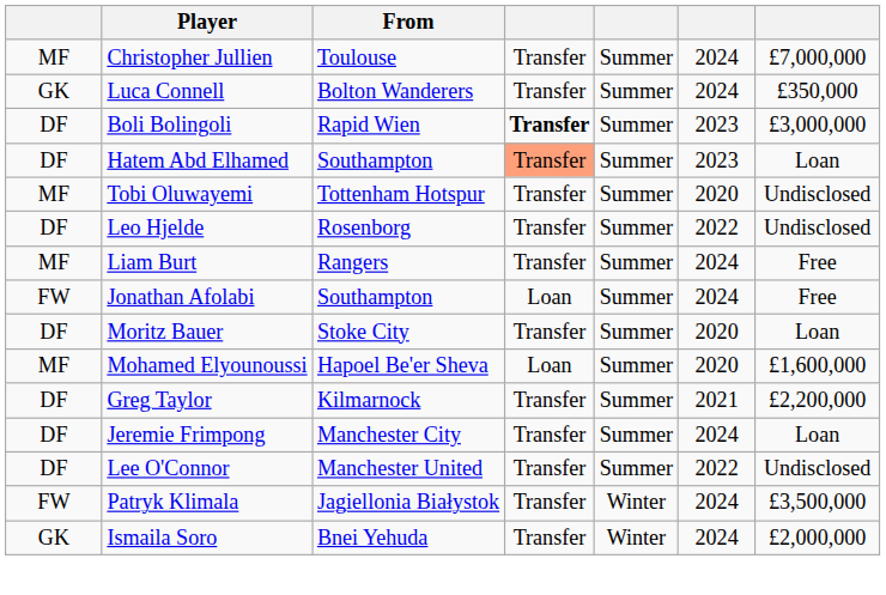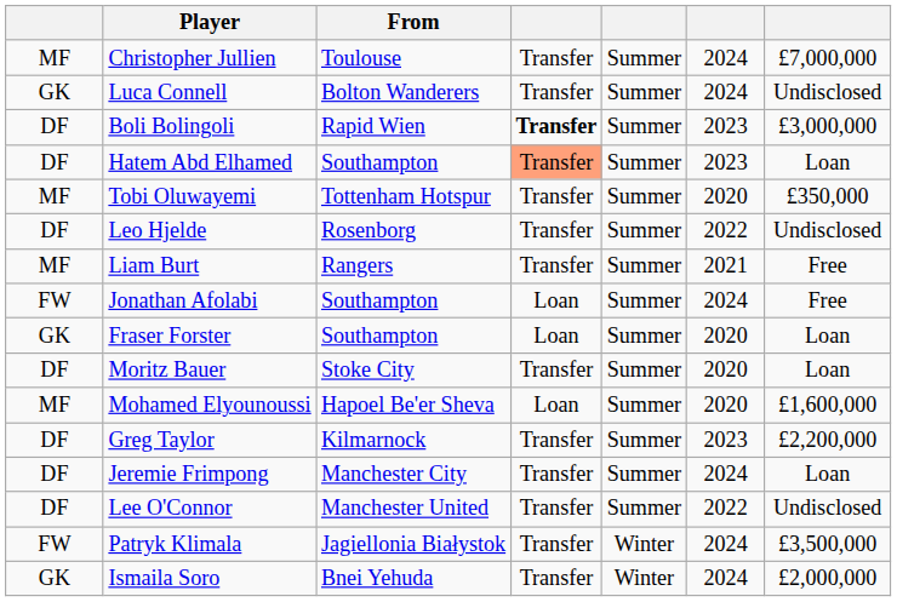 <table class="wikitable sortable" style="text-align:center;">
 <tr>
 <th style="width:64px;"></th>
 <th>Player</th>
 <th>From</th>
 <th></th>
 <th></th>
 <th style="width:50px;"></th>
 <th style="width:84px;"></th>
 </tr>
 <tr>
 <td>MF</td>
 <td align="left"> <a href='#'>Christopher Jullien</a></td>
 <td style="text-align:left"> <a href='#'>Toulouse</a></td>
 <td>Transfer</td>
 <td>Summer</td>
 <td>2024</td>
 <td>£7,000,000</td>
 </tr>
 <tr>
 <td>GK</td>
 <td align="left"> <a href='#'>Luca Connell</a></td>
 <td style="text-align:left"> <a href='#'>Bolton Wanderers</a></td>
 <td>Transfer</td>
 <td>Summer</td>
 <td>2024</td>
-<td>£350,000</td>
+<td>Undisclosed</td>
 </tr>
 <tr>
 <td>DF</td>
 <td align="left"> <a href='#'>Boli Bolingoli</a></td>
 <td style="text-align:left"> <a href='#'>Rapid Wien</a></td>
 <td><strong>Transfer</strong></td>
 <td>Summer</td>
 <td>2023</td>
 <td>£3,000,000</td>
 </tr>
 <tr>
 <td>DF</td>
 <td align="left"> <a href='#'>Hatem Abd Elhamed</a></td>
 <td style="text-align:left"> <a href='#'>Southampton</a></td>
 <td style="background: lightsalmon;">Transfer</td>
 <td>Summer</td>
 <td>2023</td>
 <td>Loan</td>
 </tr>
 <tr>
 <td>MF</td>
 <td align="left"> <a href='#'>Tobi Oluwayemi</a></td>
 <td style="text-align:left"> <a href='#'>Tottenham Hotspur</a></td>
 <td>Transfer</td>
 <td>Summer</td>
 <td>2020</td>
-<td>Undisclosed</td>
+<td>£350,000</td>
 </tr>
 <tr>
 <td>DF</td>
 <td align="left"> <a href='#'>Leo Hjelde</a></td>
 <td style="text-align:left"> <a href='#'>Rosenborg</a></td>
 <td>Transfer</td>
 <td>Summer</td>
 <td>2022</td>
 <td>Undisclosed</td>
 </tr>
 <tr>
 <td>MF</td>
 <td align="left"> <a href='#'>Liam Burt</a></td>
 <td style="text-align:left"> <a href='#'>Rangers</a></td>
 <td>Transfer</td>
 <td>Summer</td>
-<td>2024</td>
+<td>2021</td>
 <td>Free</td>
 </tr>
 <tr>
 <td>FW</td>
 <td align="left"> <a href='#'>Jonathan Afolabi</a></td>
 <td style="text-align:left"> <a href='#'>Southampton</a></td>
 <td>Loan</td>
 <td>Summer</td>
 <td>2024</td>
 <td>Free</td>
+</tr>
+<tr>
+<td>GK</td>
+<td align="left"> <a href='#'>Fraser Forster</a></td>
+<td style="text-align:left"> <a href='#'>Southampton</a></td>
+<td>Loan</td>
+<td>Summer</td>
+<td>2020</td>
+<td>Loan</td>
 </tr>
 <tr>
 <td>DF</td>
 <td align="left"> <a href='#'>Moritz Bauer</a></td>
 <td style="text-align:left"> <a href='#'>Stoke City</a></td>
 <td>Transfer</td>
 <td>Summer</td>
 <td>2020</td>
 <td>Loan</td>
 </tr>
 <tr>
 <td>MF</td>
 <td align="left"> <a href='#'>Mohamed Elyounoussi</a></td>
 <td style="text-align:left"> <a href='#'>Hapoel Be'er Sheva</a></td>
 <td>Loan</td>
 <td>Summer</td>
 <td>2020</td>
 <td>£1,600,000</td>
 </tr>
 <tr>
 <td>DF</td>
 <td align="left"> <a href='#'>Greg Taylor</a></td>
 <td style="text-align:left"> <a href='#'>Kilmarnock</a></td>
 <td>Transfer</td>
 <td>Summer</td>
-<td>2021</td>
+<td>2023</td>
 <td>£2,200,000</td>
 </tr>
 <tr>
 <td>DF</td>
 <td align="left"> <a href='#'>Jeremie Frimpong</a></td>
 <td style="text-align:left"> <a href='#'>Manchester City</a></td>
 <td>Transfer</td>
 <td>Summer</td>
 <td>2024</td>
 <td>Loan</td>
 </tr>
 <tr>
 <td>DF</td>
 <td align="left"> <a href='#'>Lee O'Connor</a></td>
 <td style="text-align:left"> <a href='#'>Manchester United</a></td>
 <td>Transfer</td>
 <td>Summer</td>
 <td>2022</td>
 <td>Undisclosed</td>
 </tr>
 <tr>
 <td>FW</td>
 <td align="left"> <a href='#'>Patryk Klimala</a></td>
 <td style="text-align:left"> <a href='#'>Jagiellonia Białystok</a></td>
 <td>Transfer</td>
 <td>Winter</td>
 <td>2024</td>
 <td>£3,500,000</td>
 </tr>
 <tr>
 <td>GK</td>
 <td align="left"> <a href='#'>Ismaila Soro</a></td>
 <td style="text-align:left"> <a href='#'>Bnei Yehuda</a></td>
 <td>Transfer</td>
 <td>Winter</td>
 <td>2024</td>
 <td>£2,000,000</td>
 </tr>
 </table>
